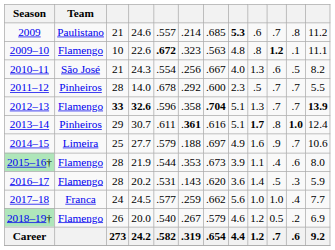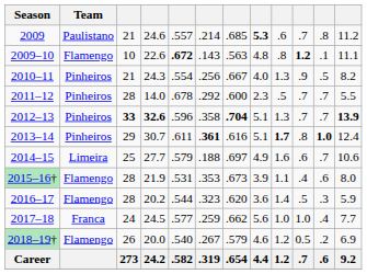 <table class="wikitable sortable" style="font-size:95%; text-align:center;">
 <tr>
 <th>Season</th>
 <th>Team</th>
 <th></th>
 <th></th>
 <th></th>
 <th></th>
 <th></th>
 <th></th>
 <th></th>
 <th></th>
 <th></th>
 <th></th>
 </tr>
 <tr>
 <td><a href='#'>2009</a></td>
 <td><a href='#'>Paulistano</a></td>
 <td>21</td>
 <td>24.6</td>
 <td>.557</td>
 <td>.214</td>
 <td>.685</td>
 <td><strong>5.3</strong></td>
 <td>.6</td>
 <td>.7</td>
 <td>.8</td>
 <td>11.2</td>
 </tr>
 <tr>
 <td><a href='#'>2009–10</a></td>
 <td><a href='#'>Flamengo</a></td>
 <td>10</td>
 <td>22.6</td>
 <td><strong>.672</strong></td>
-<td>.323</td>
+<td>.143</td>
 <td>.563</td>
 <td>4.8</td>
 <td>.8</td>
 <td><strong>1.2</strong></td>
 <td>.1</td>
 <td>11.1</td>
 </tr>
 <tr>
 <td><a href='#'>2010–11</a></td>
-<td><a href='#'>São José</a></td>
+<td><a href='#'>Pinheiros</a></td>
 <td>21</td>
 <td>24.3</td>
 <td>.554</td>
 <td>.256</td>
 <td>.667</td>
 <td>4.0</td>
 <td>1.3</td>
-<td>.6</td>
+<td>.9</td>
 <td>.5</td>
 <td>8.2</td>
 </tr>
 <tr>
 <td><a href='#'>2011–12</a></td>
 <td><a href='#'>Pinheiros</a></td>
 <td>28</td>
 <td>14.0</td>
 <td>.678</td>
 <td>.292</td>
 <td>.600</td>
 <td>2.3</td>
 <td>.5</td>
 <td>.7</td>
 <td>.7</td>
 <td>5.5</td>
 </tr>
 <tr>
 <td><a href='#'>2012–13</a></td>
-<td><a href='#'>Flamengo</a></td>
+<td><a href='#'>Pinheiros</a></td>
 <td><strong>33</strong></td>
 <td><strong>32.6</strong></td>
 <td>.596</td>
 <td>.358</td>
 <td><strong>.704</strong></td>
 <td>5.1</td>
 <td>1.3</td>
 <td>.7</td>
 <td>.7</td>
 <td><strong>13.9</strong></td>
 </tr>
 <tr>
 <td><a href='#'>2013–14</a></td>
 <td><a href='#'>Pinheiros</a></td>
 <td>29</td>
 <td>30.7</td>
 <td>.611</td>
 <td>.<strong>361</strong></td>
 <td>.616</td>
 <td>5.1</td>
 <td><strong>1.7</strong></td>
 <td>.8</td>
 <td><strong>1.0</strong></td>
 <td>12.4</td>
 </tr>
 <tr>
 <td><a href='#'>2014–15</a></td>
 <td><a href='#'>Limeira</a></td>
 <td>25</td>
 <td>27.7</td>
 <td>.579</td>
 <td>.188</td>
 <td>.697</td>
 <td>4.9</td>
 <td>1.6</td>
-<td>.9</td>
+<td>.6</td>
 <td>.7</td>
 <td>10.6</td>
 </tr>
 <tr>
 <td style="text-align:center;background:#afe6ba;"><a href='#'>2015–16</a>†</td>
 <td><a href='#'>Flamengo</a></td>
 <td>28</td>
 <td>21.9</td>
-<td>.544</td>
+<td>.531</td>
 <td>.353</td>
 <td>.673</td>
 <td>3.9</td>
 <td>1.1</td>
 <td>.4</td>
 <td>.6</td>
 <td>8.0</td>
 </tr>
 <tr>
 <td><a href='#'>2016–17</a></td>
 <td><a href='#'>Flamengo</a></td>
 <td>28</td>
 <td>20.2</td>
-<td>.531</td>
-<td>.143</td>
+<td>.544</td>
+<td>.323</td>
 <td>.620</td>
 <td>3.6</td>
 <td>1.4</td>
 <td>.5</td>
 <td>.3</td>
 <td>5.9</td>
 </tr>
 <tr>
 <td><a href='#'>2017–18</a></td>
 <td><a href='#'>Franca</a></td>
 <td>24</td>
 <td>24.5</td>
 <td>.577</td>
 <td>.259</td>
 <td>.662</td>
 <td>5.6</td>
 <td>1.0</td>
 <td>1.0</td>
 <td>.4</td>
 <td>7.7</td>
 </tr>
 <tr>
 <td style="text-align:center;background:#afe6ba;"><a href='#'>2018–19</a>†</td>
 <td><a href='#'>Flamengo</a></td>
 <td>26</td>
 <td>20.0</td>
 <td>.540</td>
 <td>.267</td>
 <td>.579</td>
 <td>4.6</td>
 <td>1.2</td>
 <td>0.5</td>
 <td>.2</td>
 <td>6.9</td>
 </tr>
 <tr>
 <th>Career</th>
 <th></th>
 <th>273</th>
 <th>24.2</th>
 <th>.582</th>
 <th>.319</th>
 <th>.654</th>
 <th>4.4</th>
 <th>1.2</th>
 <th>.7</th>
 <th>.6</th>
 <th>9.2</th>
 </tr>
 <tr>
 </tr>
 </table>
